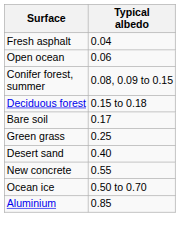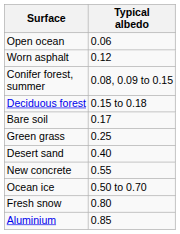 <table class="wikitable floatright">
 <tr>
 <th>Surface</th>
 <th>Typical <br>albedo</th>
 </tr>
 <tr>
-<td>Fresh asphalt</td>
-<td>0.04</td>
+<td>Open ocean</td>
+<td>0.06</td>
 </tr>
 <tr>
-<td>Open ocean</td>
-<td>0.06</td>
+<td>Worn asphalt</td>
+<td>0.12</td>
 </tr>
 <tr>
 <td>Conifer forest, <br>summer</td>
 <td>0.08, 0.09 to 0.15</td>
 </tr>
 <tr>
 <td><a href='#'>Deciduous forest</a></td>
 <td>0.15 to 0.18</td>
 </tr>
 <tr>
 <td>Bare soil</td>
 <td>0.17</td>
 </tr>
 <tr>
 <td>Green grass</td>
 <td>0.25</td>
 </tr>
 <tr>
 <td>Desert sand</td>
 <td>0.40</td>
 </tr>
 <tr>
 <td>New concrete</td>
 <td>0.55</td>
 </tr>
 <tr>
 <td>Ocean ice</td>
 <td>0.50 to 0.70</td>
 </tr>
 <tr>
+<td>Fresh snow</td>
+<td>0.80</td>
+</tr>
+<tr>
 <td><a href='#'>Aluminium</a></td>
 <td>0.85</td>
 </tr>
 </table>
